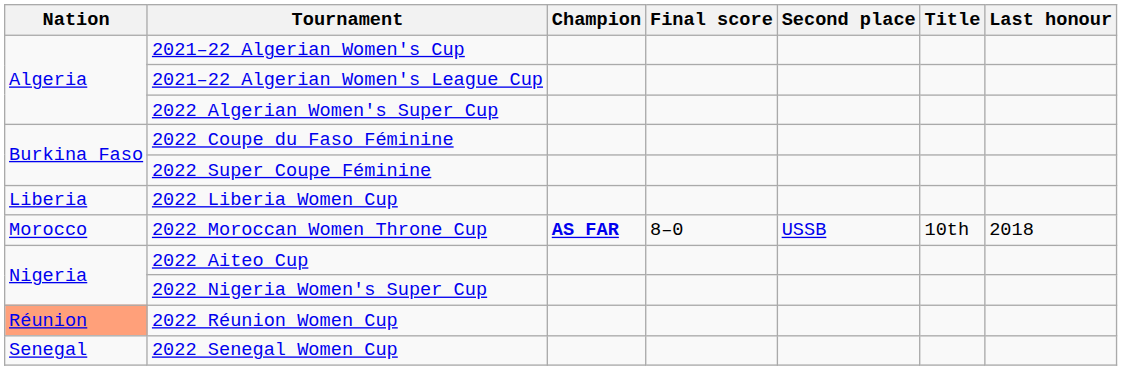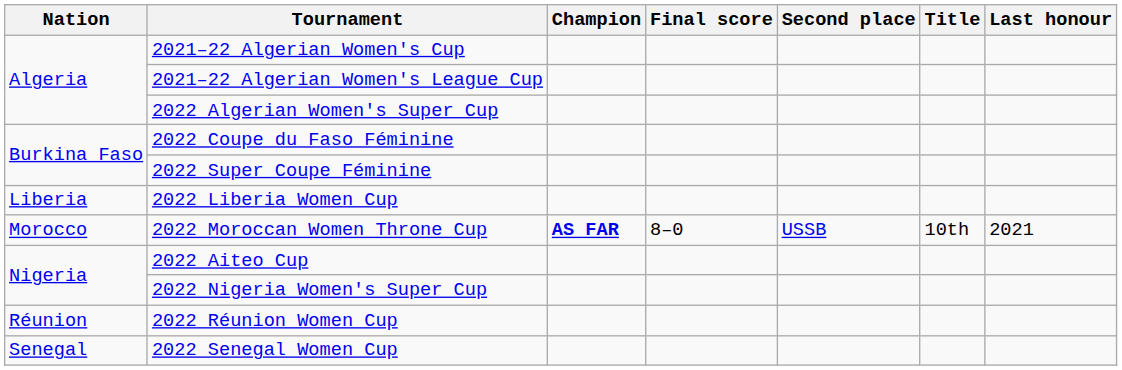 <table class=wikitable style="font-size:14px">
 <tr>
 <th>Nation</th>
 <th>Tournament</th>
 <th>Champion</th>
 <th>Final score</th>
 <th>Second place</th>
 <th data-sort-type="number">Title</th>
 <th>Last honour</th>
 </tr>
 <tr>
 <td rowspan="3"> <a href='#'>Algeria</a></td>
 <td><a href='#'>2021–22 Algerian Women's Cup</a></td>
 <td></td>
 <td></td>
 <td></td>
 <td></td>
 <td></td>
 </tr>
 <tr>
 <td><a href='#'>2021–22 Algerian Women's League Cup</a></td>
 <td></td>
 <td></td>
 <td></td>
 <td></td>
 <td></td>
 </tr>
 <tr>
 <td><a href='#'>2022 Algerian Women's Super Cup</a></td>
 <td></td>
 <td></td>
 <td></td>
 <td></td>
 <td></td>
 </tr>
 <tr>
 <td rowspan="2"> <a href='#'>Burkina Faso</a></td>
 <td><a href='#'>2022 Coupe du Faso Féminine</a></td>
 <td></td>
 <td></td>
 <td></td>
 <td></td>
 <td></td>
 </tr>
 <tr>
 <td><a href='#'>2022 Super Coupe Féminine</a></td>
 <td></td>
 <td></td>
 <td></td>
 <td></td>
 <td></td>
 </tr>
 <tr>
 <td> <a href='#'>Liberia</a></td>
 <td><a href='#'>2022 Liberia Women Cup</a></td>
 <td></td>
 <td></td>
 <td></td>
 <td></td>
 <td></td>
 </tr>
 <tr>
 <td> <a href='#'>Morocco</a></td>
 <td><a href='#'>2022 Moroccan Women Throne Cup</a></td>
 <td><strong><a href='#'>AS FAR</a></strong></td>
 <td>8–0</td>
 <td><a href='#'>USSB</a></td>
 <td>10th</td>
-<td>2018</td>
+<td>2021</td>
 </tr>
 <tr>
 <td rowspan="2"> <a href='#'>Nigeria</a></td>
 <td><a href='#'>2022 Aiteo Cup</a></td>
 <td></td>
 <td></td>
 <td></td>
 <td></td>
 <td></td>
 </tr>
 <tr>
 <td><a href='#'>2022 Nigeria Women's Super Cup</a></td>
 <td></td>
 <td></td>
 <td></td>
 <td></td>
 <td></td>
 </tr>
 <tr>
-<td style="background: lightsalmon;"> <a href='#'>Réunion</a></td>
+<td> <a href='#'>Réunion</a></td>
 <td><a href='#'>2022 Réunion Women Cup</a></td>
 <td></td>
 <td></td>
 <td></td>
 <td></td>
 <td></td>
 </tr>
 <tr>
 <td> <a href='#'>Senegal</a></td>
 <td><a href='#'>2022 Senegal Women Cup</a></td>
 <td></td>
 <td></td>
 <td></td>
 <td></td>
 <td></td>
 </tr>
 </table>
